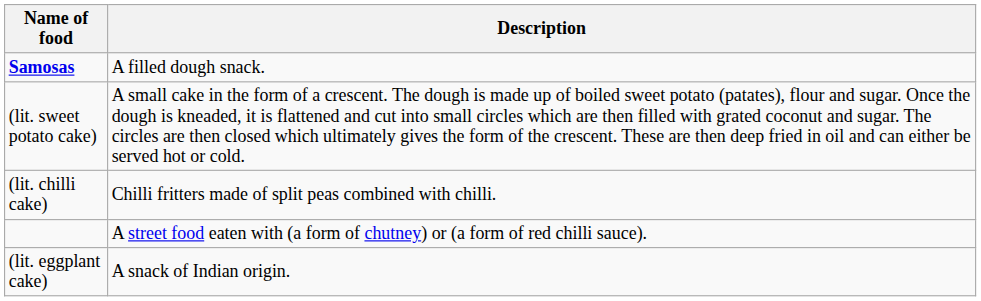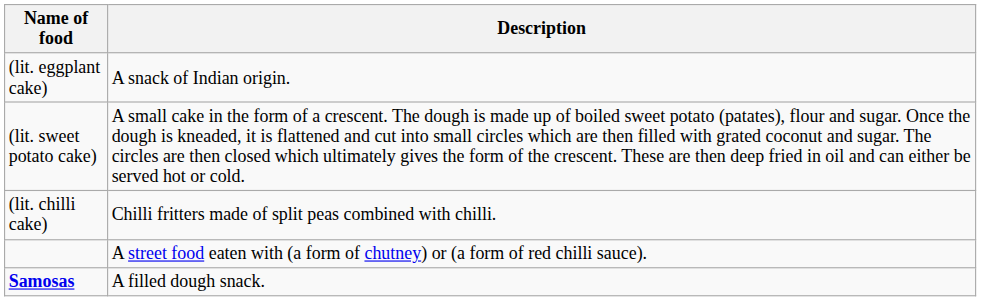 <table class="wikitable">
 <tr>
 <th>Name of food</th>
 <th>Description</th>
 </tr>
 <tr>
-<td><strong><a href='#'>Samosas</a></strong></td>
-<td>A filled dough snack.</td>
+<td><strong></strong> (lit. eggplant cake)</td>
+<td>A snack of Indian origin.</td>
 </tr>
 <tr>
 <td><strong></strong> (lit. sweet potato cake)</td>
 <td>A small cake in the form of a crescent. The dough is made up of boiled sweet potato (patates), flour and sugar. Once the dough is kneaded, it is flattened and cut into small circles which are then filled with grated coconut and sugar. The circles are then closed which ultimately gives the form of the crescent. These are then deep fried in oil and can either be served hot or cold.</td>
 </tr>
 <tr>
 <td><strong></strong> (lit. chilli cake)</td>
 <td>Chilli fritters made of split peas combined with chilli.</td>
 </tr>
 <tr>
 <td><strong></strong></td>
 <td>A <a href='#'>street food</a> eaten with  (a form of <a href='#'>chutney</a>) or  (a form of red chilli sauce).</td>
 </tr>
 <tr>
-<td><strong></strong> (lit. eggplant cake)</td>
-<td>A snack of Indian origin.</td>
+<td><strong><a href='#'>Samosas</a></strong></td>
+<td>A filled dough snack.</td>
 </tr>
 </table>
